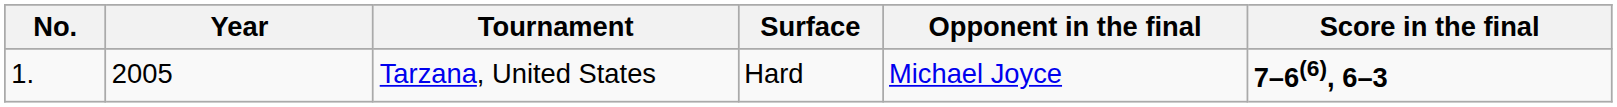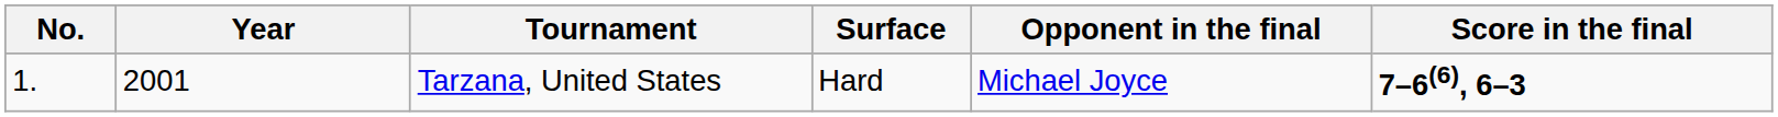 <table class="sortable wikitable" style=font-size:97%>
 <tr>
 <th width=50>No.</th>
 <th width=145>Year</th>
 <th width=200>Tournament</th>
 <th width=75>Surface</th>
 <th width=200>Opponent in the final</th>
 <th width=200>Score in the final</th>
 </tr>
 <tr>
 <td>1.</td>
-<td>2005</td>
+<td>2001</td>
 <td> <a href='#'>Tarzana</a>, United States</td>
 <td>Hard</td>
 <td> <a href='#'>Michael Joyce</a></td>
 <td><strong>7–6<sup>(6)</sup>, 6–3</strong></td>
 </tr>
 </table>
